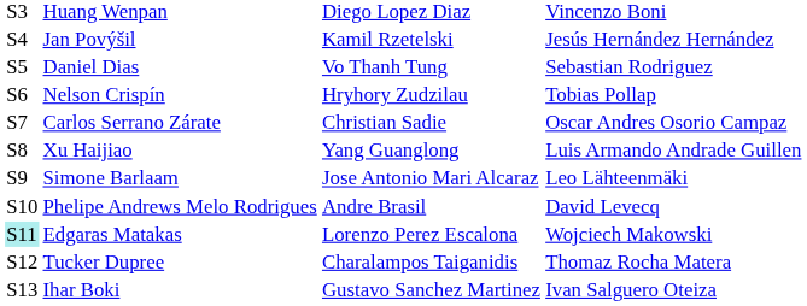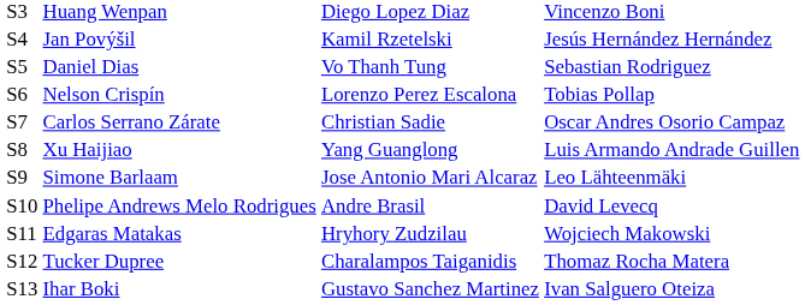 <table>
 <tr>
 <td>S3</td>
 <td><a href='#'>Huang Wenpan</a><br></td>
 <td><a href='#'>Diego Lopez Diaz</a><br></td>
 <td><a href='#'>Vincenzo Boni</a><br></td>
 </tr>
 <tr>
 <td>S4</td>
 <td><a href='#'>Jan Povýšil</a><br></td>
 <td><a href='#'>Kamil Rzetelski</a><br></td>
 <td><a href='#'>Jesús Hernández Hernández</a><br></td>
 </tr>
 <tr>
 <td>S5</td>
 <td><a href='#'>Daniel Dias</a><br></td>
 <td><a href='#'>Vo Thanh Tung</a><br></td>
 <td><a href='#'>Sebastian Rodriguez</a><br></td>
 </tr>
 <tr>
 <td>S6</td>
 <td><a href='#'>Nelson Crispín</a><br></td>
-<td><a href='#'>Hryhory Zudzilau</a><br></td>
+<td><a href='#'>Lorenzo Perez Escalona</a><br></td>
 <td><a href='#'>Tobias Pollap</a><br></td>
 </tr>
 <tr>
 <td>S7</td>
 <td><a href='#'>Carlos Serrano Zárate</a><br></td>
 <td><a href='#'>Christian Sadie</a><br></td>
 <td><a href='#'>Oscar Andres Osorio Campaz</a><br></td>
 </tr>
 <tr>
 <td>S8</td>
 <td><a href='#'>Xu Haijiao</a><br></td>
 <td><a href='#'>Yang Guanglong</a><br></td>
 <td><a href='#'>Luis Armando Andrade Guillen</a><br></td>
 </tr>
 <tr>
 <td>S9</td>
 <td><a href='#'>Simone Barlaam</a><br></td>
 <td><a href='#'>Jose Antonio Mari Alcaraz</a><br></td>
 <td><a href='#'>Leo Lähteenmäki</a><br></td>
 </tr>
 <tr>
 <td>S10</td>
 <td><a href='#'>Phelipe Andrews Melo Rodrigues</a><br></td>
 <td><a href='#'>Andre Brasil</a><br></td>
 <td><a href='#'>David Levecq</a><br></td>
 </tr>
 <tr>
-<td style="background: paleturquoise;">S11</td>
+<td>S11</td>
 <td><a href='#'>Edgaras Matakas</a><br></td>
-<td><a href='#'>Lorenzo Perez Escalona</a><br></td>
+<td><a href='#'>Hryhory Zudzilau</a><br></td>
 <td><a href='#'>Wojciech Makowski</a><br></td>
 </tr>
 <tr>
 <td>S12</td>
 <td><a href='#'>Tucker Dupree</a><br></td>
 <td><a href='#'>Charalampos Taiganidis</a><br></td>
 <td><a href='#'>Thomaz Rocha Matera</a><br></td>
 </tr>
 <tr>
 <td>S13</td>
 <td><a href='#'>Ihar Boki</a><br></td>
 <td><a href='#'>Gustavo Sanchez Martinez</a><br></td>
 <td><a href='#'>Ivan Salguero Oteiza</a><br></td>
 </tr>
 </table>
